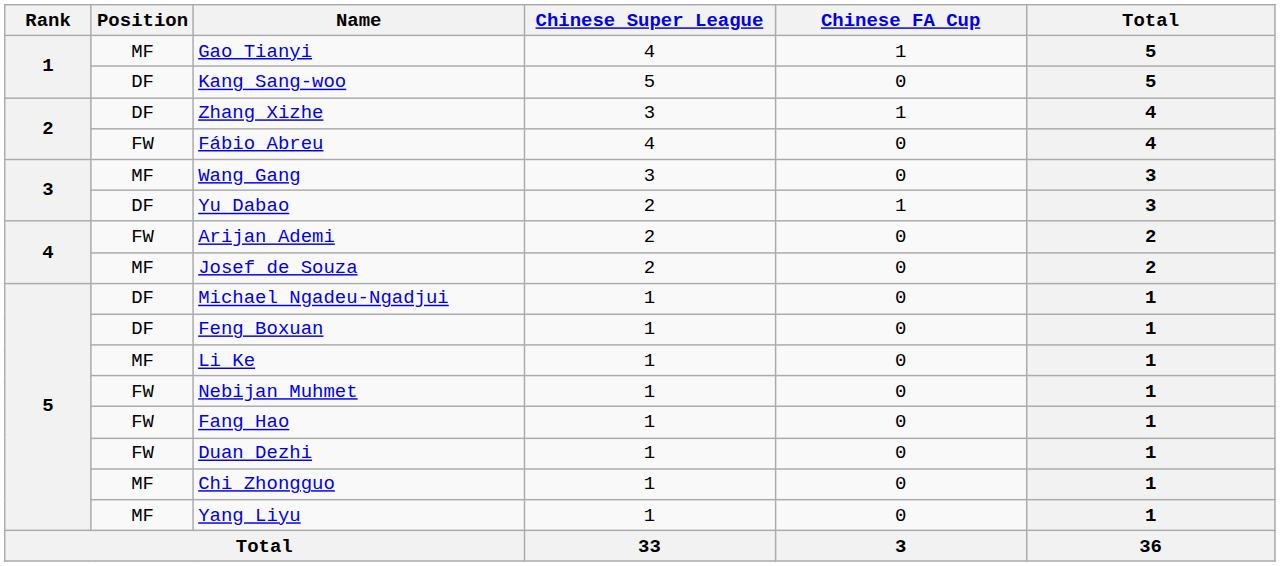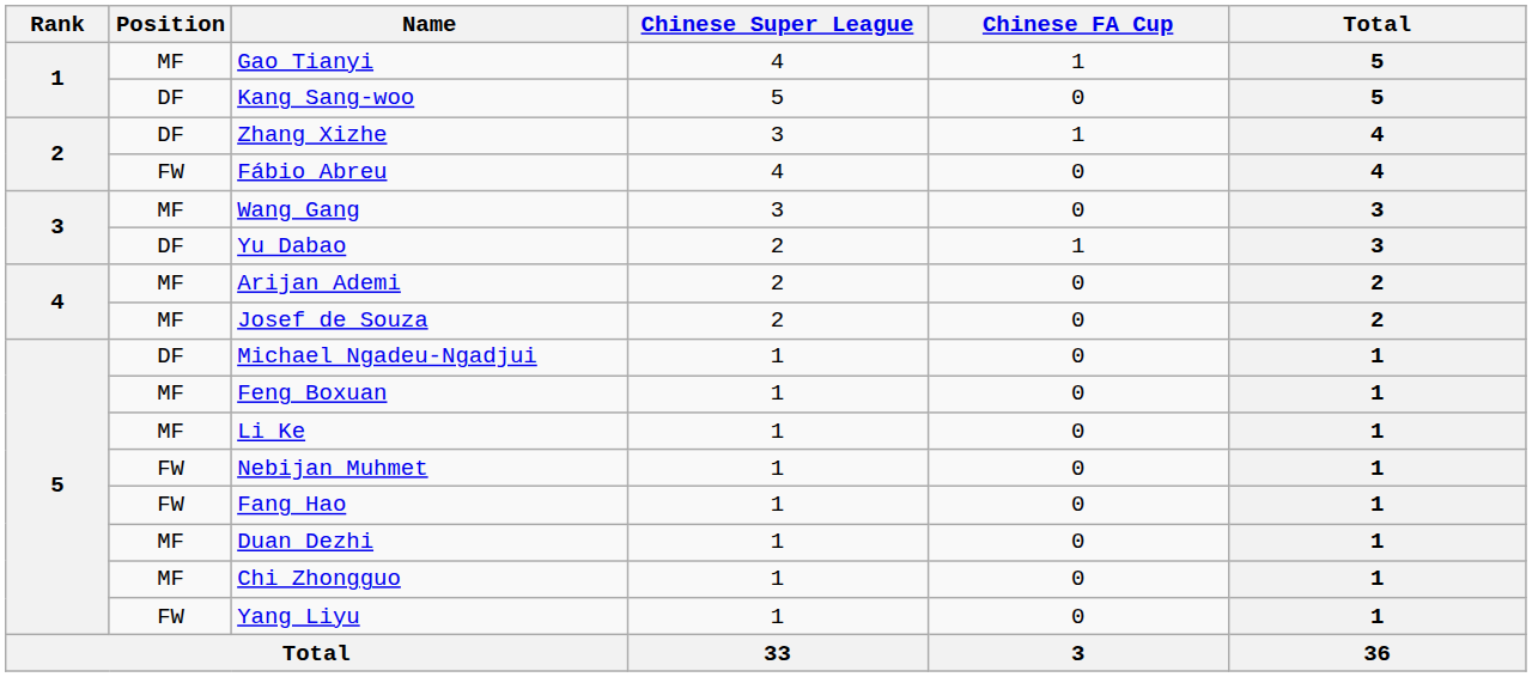 <table class="wikitable" style="text-align: center;">
 <tr>
 <th style="width:56px;">Rank</th>
 <th style="width:64px;">Position</th>
 <th style="width:240px;">Name</th>
 <th style="width:180px;"><a href='#'>Chinese Super League</a></th>
 <th style="width:180px;"><a href='#'>Chinese FA Cup</a></th>
 <th style="width:180px;"><strong>Total</strong></th>
 </tr>
 <tr>
 <th rowspan="2">1</th>
 <td>MF</td>
 <td style="text-align: left;"> <a href='#'>Gao Tianyi</a></td>
 <td>4</td>
 <td>1</td>
 <th>5</th>
 </tr>
 <tr>
 <td>DF</td>
 <td style="text-align: left;"> <a href='#'>Kang Sang-woo</a></td>
 <td>5</td>
 <td>0</td>
 <th>5</th>
 </tr>
 <tr>
 <th rowspan="2">2</th>
 <td>DF</td>
 <td align="left"> <a href='#'>Zhang Xizhe</a></td>
 <td>3</td>
 <td>1</td>
 <th>4</th>
 </tr>
 <tr>
 <td>FW</td>
 <td style="text-align: left;"> <a href='#'>Fábio Abreu</a></td>
 <td>4</td>
 <td>0</td>
 <th>4</th>
 </tr>
 <tr>
 <th rowspan="2">3</th>
 <td>MF</td>
 <td style="text-align: left;"> <a href='#'>Wang Gang</a></td>
 <td>3</td>
 <td>0</td>
 <th>3</th>
 </tr>
 <tr>
 <td>DF</td>
 <td style="text-align: left;"> <a href='#'>Yu Dabao</a></td>
 <td>2</td>
 <td>1</td>
 <th>3</th>
 </tr>
 <tr>
 <th rowspan="2">4</th>
-<td>FW</td>
+<td>MF</td>
 <td style="text-align: left;"> <a href='#'>Arijan Ademi</a></td>
 <td>2</td>
 <td>0</td>
 <th>2</th>
 </tr>
 <tr>
 <td>MF</td>
 <td style="text-align: left;"> <a href='#'>Josef de Souza</a></td>
 <td>2</td>
 <td>0</td>
 <th>2</th>
 </tr>
 <tr>
 <th rowspan="8">5</th>
 <td>DF</td>
 <td align="left"> <a href='#'>Michael Ngadeu-Ngadjui</a></td>
 <td>1</td>
 <td>0</td>
 <th>1</th>
 </tr>
 <tr>
-<td>DF</td>
+<td>MF</td>
 <td align="left"> <a href='#'>Feng Boxuan</a></td>
 <td>1</td>
 <td>0</td>
 <th>1</th>
 </tr>
 <tr>
 <td>MF</td>
 <td align="left"> <a href='#'>Li Ke</a></td>
 <td>1</td>
 <td>0</td>
 <th>1</th>
 </tr>
 <tr>
 <td>FW</td>
 <td align="left"> <a href='#'>Nebijan Muhmet</a></td>
 <td>1</td>
 <td>0</td>
 <th>1</th>
 </tr>
 <tr>
 <td>FW</td>
 <td align="left"> <a href='#'>Fang Hao</a></td>
 <td>1</td>
 <td>0</td>
 <th>1</th>
 </tr>
 <tr>
-<td>FW</td>
+<td>MF</td>
 <td align="left"> <a href='#'>Duan Dezhi</a></td>
 <td>1</td>
 <td>0</td>
 <th>1</th>
 </tr>
 <tr>
 <td>MF</td>
 <td align="left"> <a href='#'>Chi Zhongguo</a></td>
 <td>1</td>
 <td>0</td>
 <th>1</th>
 </tr>
 <tr>
-<td>MF</td>
+<td>FW</td>
 <td align="left"> <a href='#'>Yang Liyu</a></td>
 <td>1</td>
 <td>0</td>
 <th>1</th>
 </tr>
 <tr>
 <th colspan="3"><strong>Total</strong></th>
 <th>33</th>
 <th>3</th>
 <th>36</th>
 </tr>
 </table>
